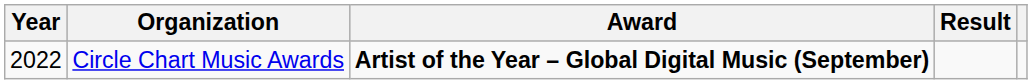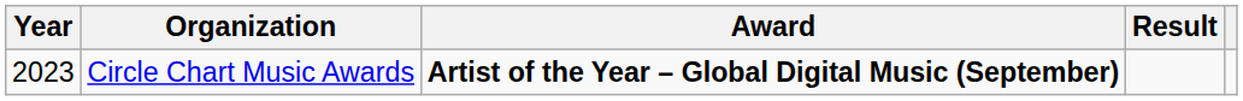 <table class="wikitable">
 <tr>
 <th>Year</th>
 <th>Organization</th>
 <th>Award</th>
 <th>Result</th>
 <th></th>
 </tr>
 <tr>
-<td>2022</td>
+<td>2023</td>
 <td><a href='#'>Circle Chart Music Awards</a></td>
 <td><strong>Artist of the Year – Global Digital Music (September)</strong></td>
 <td></td>
 <td></td>
 </tr>
 </table>
